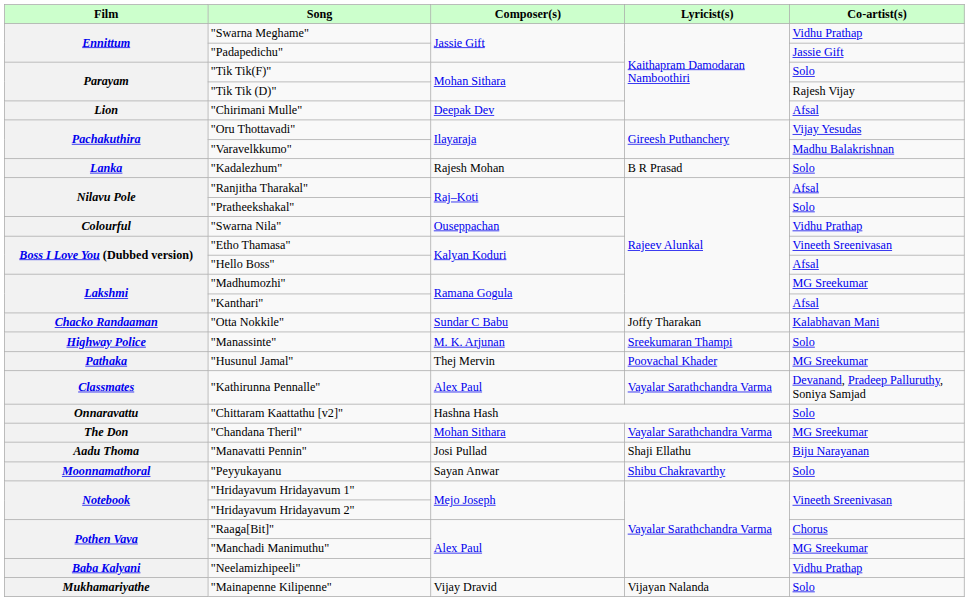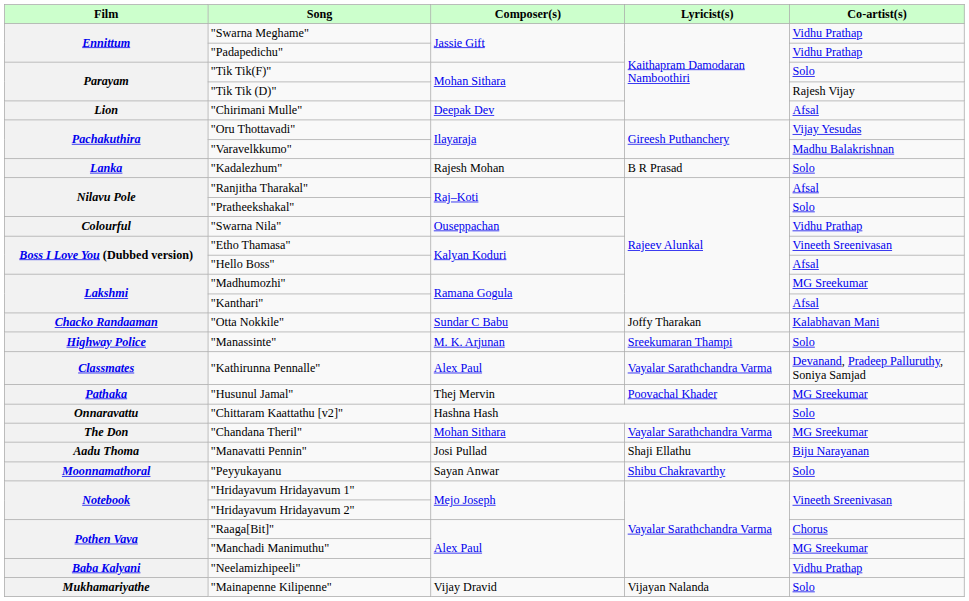 <table class="wikitable plainrowheaders" width="100%" textcolor:#000;">
 <tr style="background:#cfc; text-align:center;">
 <td scope="col" width=21%><strong>Film</strong></td>
 <td scope="col" width=23%><strong>Song</strong></td>
 <td scope="col" width=20%><strong>Composer(s)</strong></td>
 <td scope="col" width=17%><strong>Lyricist(s)</strong></td>
 <td scope="col" width=18%><strong>Co-artist(s)</strong></td>
 </tr>
 <tr>
 <th scope="row" rowspan="2"><em><a href='#'>Ennittum</a></em></th>
 <td>"Swarna Meghame"</td>
 <td rowspan="2"><a href='#'>Jassie Gift</a></td>
 <td rowspan="5"><a href='#'>Kaithapram Damodaran Namboothiri</a></td>
 <td><a href='#'>Vidhu Prathap</a></td>
 </tr>
 <tr>
 <td>"Padapedichu"</td>
-<td><a href='#'>Jassie Gift</a></td>
+<td><a href='#'>Vidhu Prathap</a></td>
 </tr>
 <tr>
 <th scope="row" rowspan="2"><em>Parayam</em></th>
 <td>"Tik Tik(F)"</td>
 <td rowspan="2"><a href='#'>Mohan Sithara</a></td>
 <td><a href='#'>Solo</a></td>
 </tr>
 <tr>
 <td>"Tik Tik (D)"</td>
 <td>Rajesh Vijay</td>
 </tr>
 <tr>
 <th scope="row"><em>Lion</em></th>
 <td>"Chirimani Mulle"</td>
 <td><a href='#'>Deepak Dev</a></td>
 <td><a href='#'>Afsal</a></td>
 </tr>
 <tr>
 <th scope="row" rowspan="2"><em><a href='#'>Pachakuthira</a></em></th>
 <td>"Oru Thottavadi"</td>
 <td rowspan="2"><a href='#'>Ilayaraja</a></td>
 <td rowspan="2"><a href='#'>Gireesh Puthanchery</a></td>
 <td><a href='#'>Vijay Yesudas</a></td>
 </tr>
 <tr>
 <td>"Varavelkkumo"</td>
 <td><a href='#'>Madhu Balakrishnan</a></td>
 </tr>
 <tr>
 <th scope="row"><em><a href='#'>Lanka</a></em></th>
 <td>"Kadalezhum"</td>
 <td>Rajesh Mohan</td>
 <td>B R Prasad</td>
 <td><a href='#'>Solo</a></td>
 </tr>
 <tr>
 <th scope="row" rowspan="2"><em>Nilavu Pole</em></th>
 <td>"Ranjitha Tharakal"</td>
 <td rowspan="2"><a href='#'>Raj–Koti</a></td>
 <td rowspan="7"><a href='#'>Rajeev Alunkal</a></td>
 <td><a href='#'>Afsal</a></td>
 </tr>
 <tr>
 <td>"Pratheekshakal"</td>
 <td><a href='#'>Solo</a></td>
 </tr>
 <tr>
 <th scope="row"><em>Colourful</em></th>
 <td>"Swarna Nila"</td>
 <td><a href='#'>Ouseppachan</a></td>
 <td><a href='#'>Vidhu Prathap</a></td>
 </tr>
 <tr>
 <th scope="row" rowspan="2"><em><a href='#'>Boss I Love You</a></em> (Dubbed version)</th>
 <td>"Etho Thamasa"</td>
 <td rowspan="2"><a href='#'>Kalyan Koduri</a></td>
 <td><a href='#'>Vineeth Sreenivasan</a></td>
 </tr>
 <tr>
 <td>"Hello Boss"</td>
 <td><a href='#'>Afsal</a></td>
 </tr>
 <tr>
 <th scope="row" rowspan="2"><em><a href='#'>Lakshmi</a></em></th>
 <td>"Madhumozhi"</td>
 <td rowspan="2"><a href='#'>Ramana Gogula</a></td>
 <td><a href='#'>MG Sreekumar</a></td>
 </tr>
 <tr>
 <td>"Kanthari"</td>
 <td><a href='#'>Afsal</a></td>
 </tr>
 <tr>
 <th scope="row"><em><a href='#'>Chacko Randaaman</a></em></th>
 <td>"Otta Nokkile"</td>
 <td><a href='#'>Sundar C Babu</a></td>
 <td>Joffy Tharakan</td>
 <td><a href='#'>Kalabhavan Mani</a></td>
 </tr>
 <tr>
 <th scope="row"><em><a href='#'>Highway Police</a></em></th>
 <td>"Manassinte"</td>
 <td><a href='#'>M. K. Arjunan</a></td>
 <td><a href='#'>Sreekumaran Thampi</a></td>
 <td><a href='#'>Solo</a></td>
 </tr>
 <tr>
+<th scope="row"><em><a href='#'>Classmates</a></em></th>
+<td>"Kathirunna Pennalle"</td>
+<td><a href='#'>Alex Paul</a></td>
+<td><a href='#'>Vayalar Sarathchandra Varma</a></td>
+<td><a href='#'>Devanand</a>, <a href='#'>Pradeep Palluruthy</a>, Soniya Samjad</td>
+</tr>
+<tr>
 <th scope="row"><em><a href='#'>Pathaka</a></em></th>
 <td>"Husunul Jamal"</td>
 <td>Thej Mervin</td>
 <td><a href='#'>Poovachal Khader</a></td>
 <td><a href='#'>MG Sreekumar</a></td>
-</tr>
-<tr>
-<th scope="row"><em><a href='#'>Classmates</a></em></th>
-<td>"Kathirunna Pennalle"</td>
-<td><a href='#'>Alex Paul</a></td>
-<td><a href='#'>Vayalar Sarathchandra Varma</a></td>
-<td><a href='#'>Devanand</a>, <a href='#'>Pradeep Palluruthy</a>, Soniya Samjad</td>
 </tr>
 <tr>
 <th scope="row"><em>Onnaravattu</em></th>
 <td>"Chittaram Kaattathu [v2]"</td>
 <td colspan="2">Hashna Hash</td>
 <td><a href='#'>Solo</a></td>
 </tr>
 <tr>
 <th scope="row"><em>The Don</em></th>
 <td>"Chandana Theril"</td>
 <td><a href='#'>Mohan Sithara</a></td>
 <td><a href='#'>Vayalar Sarathchandra Varma</a></td>
 <td><a href='#'>MG Sreekumar</a></td>
 </tr>
 <tr>
 <th scope="row"><em>Aadu Thoma</em></th>
 <td>"Manavatti Pennin"</td>
 <td>Josi Pullad</td>
 <td>Shaji Ellathu</td>
 <td><a href='#'>Biju Narayanan</a></td>
 </tr>
 <tr>
 <th scope="row"><em><a href='#'>Moonnamathoral</a></em></th>
 <td>"Peyyukayanu</td>
 <td>Sayan Anwar</td>
 <td><a href='#'>Shibu Chakravarthy</a></td>
 <td><a href='#'>Solo</a></td>
 </tr>
 <tr>
 <th scope="row" rowspan="2"><em><a href='#'>Notebook</a></em></th>
 <td>"Hridayavum Hridayavum 1"</td>
 <td rowspan="2"><a href='#'>Mejo Joseph</a></td>
 <td rowspan="5"><a href='#'>Vayalar Sarathchandra Varma</a></td>
 <td rowspan="2"><a href='#'>Vineeth Sreenivasan</a></td>
 </tr>
 <tr>
 <td>"Hridayavum Hridayavum 2"</td>
 </tr>
 <tr>
 <th scope="row" rowspan="2"><em><a href='#'>Pothen Vava</a></em></th>
 <td>"Raaga[Bit]"</td>
 <td rowspan="3"><a href='#'>Alex Paul</a></td>
 <td><a href='#'>Chorus</a></td>
 </tr>
 <tr>
 <td>"Manchadi Manimuthu"</td>
 <td><a href='#'>MG Sreekumar</a></td>
 </tr>
 <tr>
 <th scope="row"><em><a href='#'>Baba Kalyani</a></em></th>
 <td>"Neelamizhipeeli"</td>
 <td><a href='#'>Vidhu Prathap</a></td>
 </tr>
 <tr>
 <th scope="row"><em>Mukhamariyathe</em></th>
 <td>"Mainapenne Kilipenne"</td>
 <td>Vijay Dravid</td>
 <td>Vijayan Nalanda</td>
 <td><a href='#'>Solo</a></td>
 </tr>
 </table>
